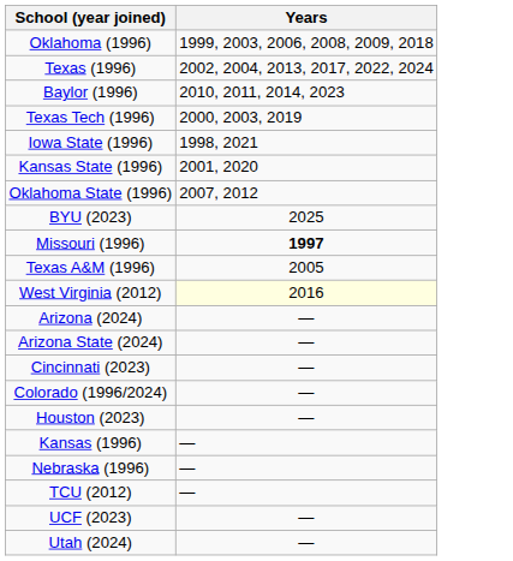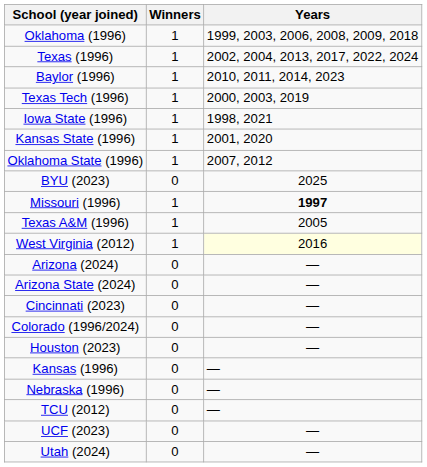 <table class="wikitable" border="1">
 <tr>
 <th>School (year joined)</th>
+<th>Winners</th>
 <th>Years</th>
 </tr>
 <tr>
 <td align="center"><a href='#'>Oklahoma</a> (1996)</td>
+<td align="center">1</td>
 <td>1999, 2003, 2006, 2008, 2009, 2018</td>
 </tr>
 <tr>
 <td align="center"><a href='#'>Texas</a> (1996)</td>
+<td align="center">1</td>
 <td>2002, 2004, 2013, 2017, 2022, 2024</td>
 </tr>
 <tr>
 <td align="center"><a href='#'>Baylor</a> (1996)</td>
+<td align="center">1</td>
 <td>2010, 2011, 2014, 2023</td>
 </tr>
 <tr>
 <td align="center"><a href='#'>Texas Tech</a> (1996)</td>
+<td align="center">1</td>
 <td>2000, 2003, 2019</td>
 </tr>
 <tr>
 <td align="center"><a href='#'>Iowa State</a> (1996)</td>
+<td align="center">1</td>
 <td>1998, 2021</td>
 </tr>
 <tr>
 <td align="center"><a href='#'>Kansas State</a> (1996)</td>
+<td align="center">1</td>
 <td>2001, 2020</td>
 </tr>
 <tr>
 <td align="center"><a href='#'>Oklahoma State</a> (1996)</td>
+<td align="center">1</td>
 <td>2007, 2012</td>
 </tr>
 <tr>
 <td align="center"><a href='#'>BYU</a> (2023)</td>
+<td align="center">0</td>
 <td align="center">2025</td>
 </tr>
 <tr>
 <td align="center"><a href='#'>Missouri</a> (1996)</td>
+<td align="center">1</td>
 <td align="center"><strong>1997</strong></td>
 </tr>
 <tr>
 <td align="center"><a href='#'>Texas A&M</a> (1996)</td>
+<td align="center">1</td>
 <td align="center">2005</td>
 </tr>
 <tr>
 <td align="center"><a href='#'>West Virginia</a> (2012)</td>
+<td align="center">1</td>
 <td align="center" style="background: lightyellow;">2016</td>
 </tr>
 <tr>
 <td align="center"><a href='#'>Arizona</a> (2024)</td>
+<td align="center">0</td>
 <td align="center">—</td>
 </tr>
 <tr>
 <td align="center"><a href='#'>Arizona State</a> (2024)</td>
+<td align="center">0</td>
 <td align="center">—</td>
 </tr>
 <tr>
 <td align="center"><a href='#'>Cincinnati</a> (2023)</td>
+<td align="center">0</td>
 <td align="center">—</td>
 </tr>
 <tr>
 <td align="center"><a href='#'>Colorado</a> (1996/2024)</td>
+<td align="center">0</td>
 <td align="center">—</td>
 </tr>
 <tr>
 <td align="center"><a href='#'>Houston</a> (2023)</td>
+<td align="center">0</td>
 <td align="center">—</td>
 </tr>
 <tr>
 <td align="center"><a href='#'>Kansas</a> (1996)</td>
+<td align="center">0</td>
 <td>—</td>
 </tr>
 <tr>
 <td align="center"><a href='#'>Nebraska</a> (1996)</td>
+<td align="center">0</td>
 <td>—</td>
 </tr>
 <tr>
 <td align="center"><a href='#'>TCU</a> (2012)</td>
+<td align="center">0</td>
 <td>—</td>
 </tr>
 <tr>
 <td align="center"><a href='#'>UCF</a> (2023)</td>
+<td align="center">0</td>
 <td align="center">—</td>
 </tr>
 <tr>
 <td align="center"><a href='#'>Utah</a> (2024)</td>
+<td align="center">0</td>
 <td align="center">—</td>
 </tr>
 </table>
